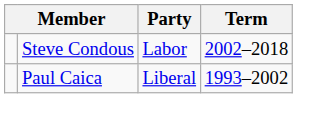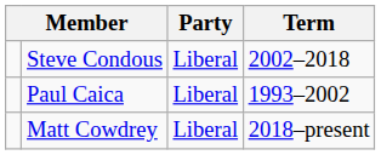 <table class="wikitable">
 <tr>
 <th colspan="2">Member</th>
 <th>Party</th>
 <th>Term</th>
 </tr>
 <tr>
 <td> </td>
 <td><a href='#'>Steve Condous</a></td>
-<td><a href='#'>Labor</a></td>
+<td><a href='#'>Liberal</a></td>
 <td><a href='#'>2002</a>–2018</td>
 </tr>
 <tr>
 <td> </td>
 <td><a href='#'>Paul Caica</a></td>
 <td><a href='#'>Liberal</a></td>
 <td><a href='#'>1993</a>–2002</td>
 </tr>
+<tr>
+<td> </td>
+<td><a href='#'>Matt Cowdrey</a></td>
+<td><a href='#'>Liberal</a></td>
+<td><a href='#'>2018</a>–present</td>
+</tr>
 </table>
